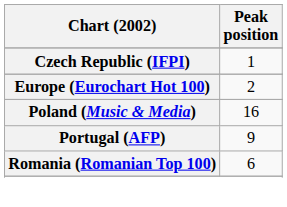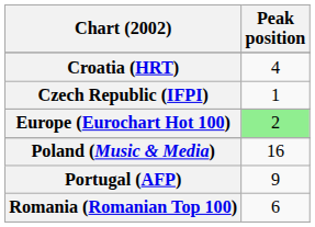 <table class="wikitable sortable plainrowheaders" style="text-align:center">
 <tr>
 <th>Chart (2002)</th>
 <th>Peak<br>position</th>
 </tr>
 <tr>
 </tr>
 <tr>
 </tr>
 <tr>
 </tr>
 <tr>
+<th scope="row">Croatia (<a href='#'>HRT</a>)</th>
+<td>4</td>
+</tr>
+<tr>
 <th scope="row">Czech Republic (<a href='#'>IFPI</a>)</th>
 <td>1</td>
 </tr>
 <tr>
 </tr>
 <tr>
 <th scope="row">Europe (<a href='#'>Eurochart Hot 100</a>)</th>
-<td>2</td>
+<td style="background: lightgreen;">2</td>
 </tr>
 <tr>
 </tr>
 <tr>
 </tr>
 <tr>
 </tr>
 <tr>
 </tr>
 <tr>
 </tr>
 <tr>
 </tr>
 <tr>
 </tr>
 <tr>
 </tr>
 <tr>
 <th scope="row">Poland (<em><a href='#'>Music & Media</a></em>)</th>
 <td>16</td>
 </tr>
 <tr>
 <th scope="row">Portugal (<a href='#'>AFP</a>)</th>
 <td>9</td>
 </tr>
 <tr>
 <th scope="row">Romania (<a href='#'>Romanian Top 100</a>)</th>
 <td>6</td>
 </tr>
 <tr>
 </tr>
 <tr>
 </tr>
 <tr>
 </tr>
 <tr>
 </tr>
 </table>
